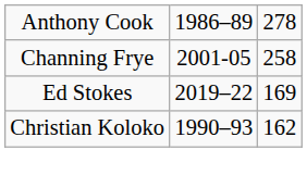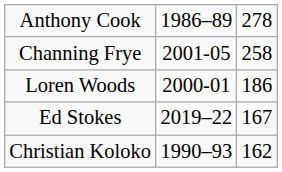 <table class="wikitable" style="text-align: center;">
 <tr>
 <td>Anthony Cook</td>
 <td>1986–89</td>
 <td>278</td>
 </tr>
 <tr>
 <td>Channing Frye</td>
 <td>2001-05</td>
 <td>258</td>
 </tr>
 <tr>
+<td>Loren Woods</td>
+<td>2000-01</td>
+<td>186</td>
+</tr>
+<tr>
 <td>Ed Stokes</td>
 <td>2019–22</td>
-<td>169</td>
+<td>167</td>
 </tr>
 <tr>
 <td>Christian Koloko</td>
 <td>1990–93</td>
 <td>162</td>
 </tr>
 </table>
